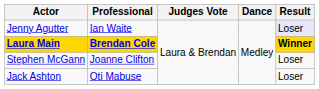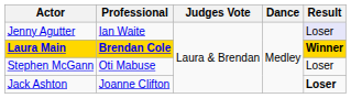 <table class="wikitable">
 <tr>
 <th>Actor</th>
 <th>Professional</th>
 <th>Judges Vote</th>
 <th>Dance</th>
 <th>Result</th>
 </tr>
 <tr>
 <td><a href='#'>Jenny Agutter</a></td>
 <td><a href='#'>Ian Waite</a></td>
 <td rowspan=4>Laura & Brendan</td>
 <td rowspan=4>Medley</td>
 <td style="background: lavender;">Loser</td>
 </tr>
 <tr style="background:gold;">
 <td><strong><a href='#'>Laura Main</a></strong></td>
 <td><strong><a href='#'>Brendan Cole</a></strong></td>
 <td><strong>Winner</strong></td>
 </tr>
 <tr>
 <td><a href='#'>Stephen McGann</a></td>
-<td><a href='#'>Joanne Clifton</a></td>
+<td><a href='#'>Oti Mabuse</a></td>
 <td>Loser</td>
 </tr>
 <tr>
 <td><a href='#'>Jack Ashton</a></td>
-<td><a href='#'>Oti Mabuse</a></td>
-<td>Loser</td>
+<td><a href='#'>Joanne Clifton</a></td>
+<td><strong>Loser</strong></td>
 </tr>
 </table>
